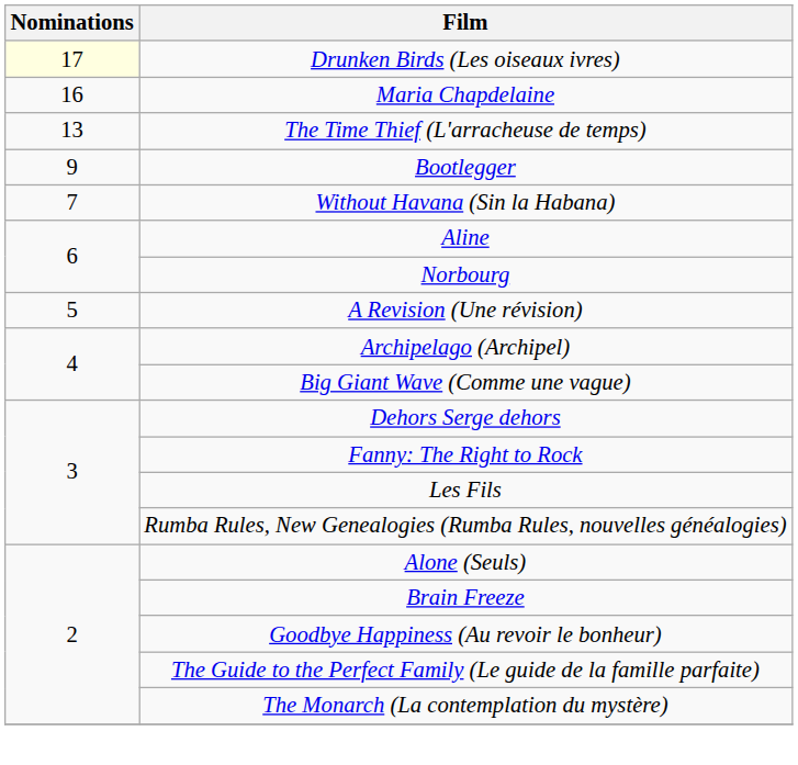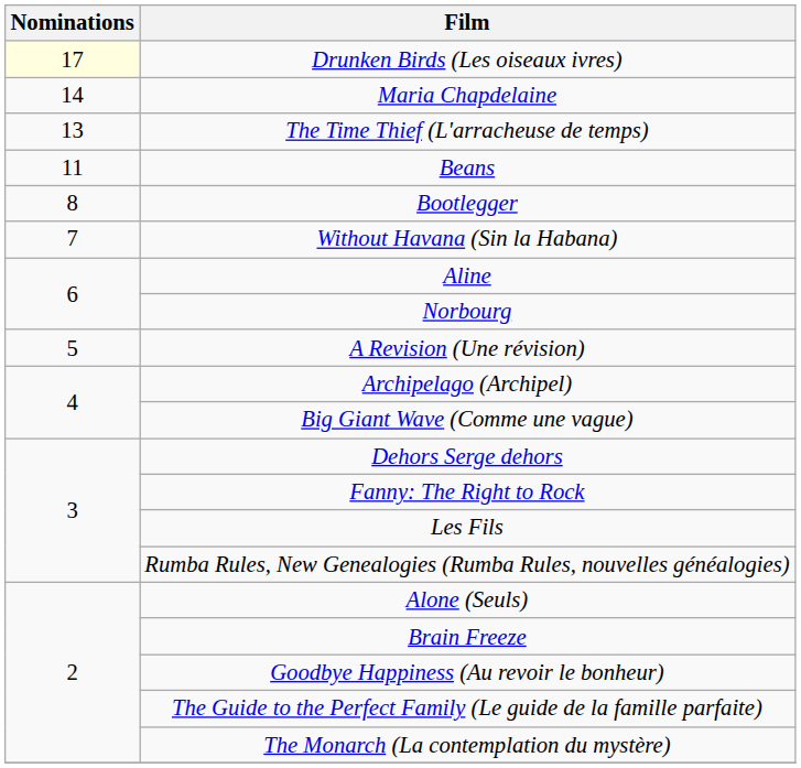 <table class="wikitable" style="text-align:center;">
 <tr>
 <th scope="col" width="17">Nominations</th>
 <th scope="col" align="center">Film</th>
 </tr>
 <tr>
 <td rowspan="1" style="background: lightyellow; text-align:center;">17</td>
 <td><em><a href='#'>Drunken Birds</a> (Les oiseaux ivres)</em></td>
 </tr>
 <tr>
-<td rowspan="1" style="text-align:center;">16</td>
+<td rowspan="1" style="text-align:center;">14</td>
 <td><em><a href='#'>Maria Chapdelaine</a></em></td>
 </tr>
 <tr>
 <td rowspan="1" style="text-align:center;">13</td>
 <td><em><a href='#'>The Time Thief</a> (L'arracheuse de temps)</em></td>
 </tr>
 <tr>
-<td rowspan="1" style="text-align:center;">9</td>
+<td rowspan="1" style="text-align:center;">11</td>
+<td><em><a href='#'>Beans</a></em></td>
+</tr>
+<tr>
+<td rowspan="1" style="text-align:center;">8</td>
 <td><em><a href='#'>Bootlegger</a></em></td>
 </tr>
 <tr>
 <td rowspan="1" style="text-align:center;">7</td>
 <td><em><a href='#'>Without Havana</a> (Sin la Habana)</em></td>
 </tr>
 <tr>
 <td rowspan="2" style="text-align:center;">6</td>
 <td><em><a href='#'>Aline</a></em></td>
 </tr>
 <tr>
 <td><em><a href='#'>Norbourg</a></em></td>
 </tr>
 <tr>
 <td rowspan="1" style="text-align:center;">5</td>
 <td><em><a href='#'>A Revision</a> (Une révision)</em></td>
 </tr>
 <tr>
 <td rowspan="2" style="text-align:center;">4</td>
 <td><em><a href='#'>Archipelago</a> (Archipel)</em></td>
 </tr>
 <tr>
 <td><em><a href='#'>Big Giant Wave</a> (Comme une vague)</em></td>
 </tr>
 <tr>
 <td rowspan="4" style="text-align:center;">3</td>
 <td><em><a href='#'>Dehors Serge dehors</a></em></td>
 </tr>
 <tr>
 <td><em><a href='#'>Fanny: The Right to Rock</a></em></td>
 </tr>
 <tr>
 <td><em>Les Fils</em></td>
 </tr>
 <tr>
 <td><em>Rumba Rules, New Genealogies (Rumba Rules, nouvelles généalogies)</em></td>
 </tr>
 <tr>
 <td rowspan="5" style="text-align:center;">2</td>
 <td><em><a href='#'>Alone</a> (Seuls)</em></td>
 </tr>
 <tr>
 <td><em><a href='#'>Brain Freeze</a></em></td>
 </tr>
 <tr>
 <td><em><a href='#'>Goodbye Happiness</a> (Au revoir le bonheur)</em></td>
 </tr>
 <tr>
 <td><em><a href='#'>The Guide to the Perfect Family</a> (Le guide de la famille parfaite)</em></td>
 </tr>
 <tr>
 <td><em><a href='#'>The Monarch</a> (La contemplation du mystère)</em></td>
 </tr>
 <tr>
 </tr>
 </table>
